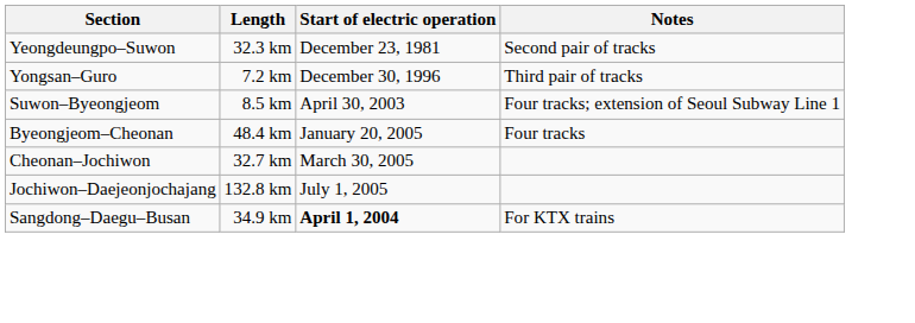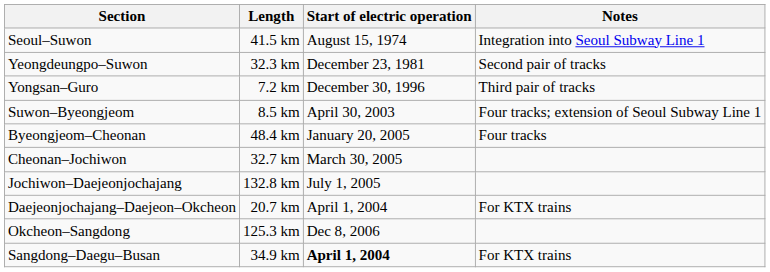 <table class="wikitable">
 <tr>
 <th>Section</th>
 <th>Length</th>
 <th>Start of electric operation</th>
 <th>Notes</th>
+</tr>
+<tr>
+<td>Seoul–Suwon</td>
+<td align="right">41.5 km</td>
+<td>August 15, 1974</td>
+<td>Integration into <a href='#'>Seoul Subway Line 1</a></td>
 </tr>
 <tr>
 <td>Yeongdeungpo–Suwon</td>
 <td align="right">32.3 km</td>
 <td>December 23, 1981</td>
 <td>Second pair of tracks</td>
 </tr>
 <tr>
 <td>Yongsan–Guro</td>
 <td align="right">7.2 km</td>
 <td>December 30, 1996</td>
 <td>Third pair of tracks</td>
 </tr>
 <tr>
 <td>Suwon–Byeongjeom</td>
 <td align="right">8.5 km</td>
 <td>April 30, 2003</td>
 <td>Four tracks; extension of Seoul Subway Line 1</td>
 </tr>
 <tr>
 <td>Byeongjeom–Cheonan</td>
 <td align="right">48.4 km</td>
 <td>January 20, 2005</td>
 <td>Four tracks</td>
 </tr>
 <tr>
 <td>Cheonan–Jochiwon</td>
 <td align="right">32.7 km</td>
 <td>March 30, 2005</td>
 <td></td>
 </tr>
 <tr>
 <td>Jochiwon–Daejeonjochajang</td>
 <td align="right">132.8 km</td>
 <td>July 1, 2005</td>
 <td></td>
 </tr>
 <tr>
+<td>Daejeonjochajang–Daejeon–Okcheon</td>
+<td align="right">20.7 km</td>
+<td>April 1, 2004</td>
+<td>For KTX trains</td>
+</tr>
+<tr>
+<td>Okcheon–Sangdong</td>
+<td align="right">125.3 km</td>
+<td>Dec 8, 2006</td>
+<td></td>
+</tr>
+<tr>
 <td>Sangdong–Daegu–Busan</td>
 <td align="right">34.9 km</td>
 <td><strong>April 1, 2004</strong></td>
 <td>For KTX trains</td>
 </tr>
 </table>
